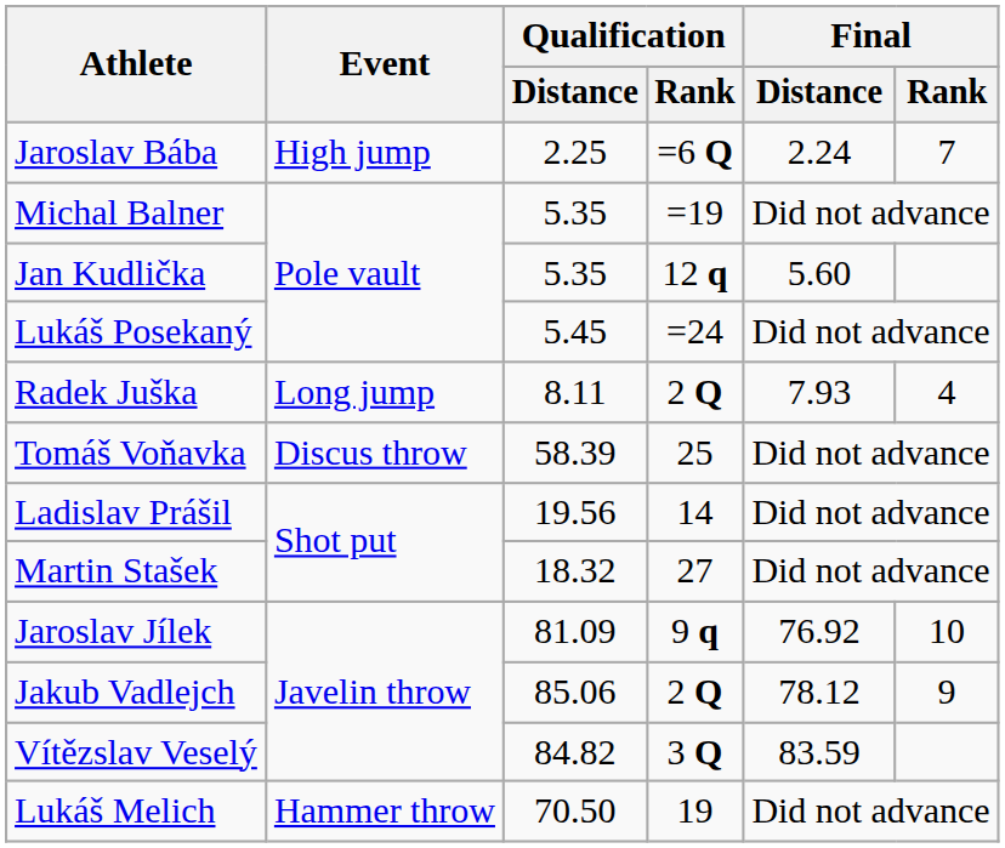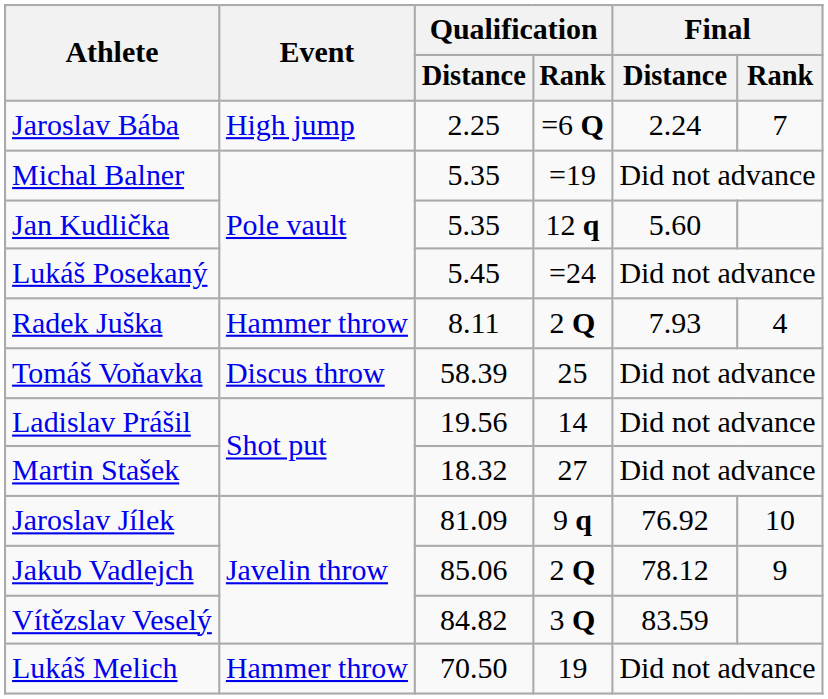 <table class="wikitable" style="font-size:90%">
 <tr>
 <th rowspan=2>Athlete</th>
 <th rowspan=2>Event</th>
 <th colspan=2>Qualification</th>
 <th colspan=2>Final</th>
 </tr>
 <tr style="font-size:95%">
 <th>Distance</th>
 <th>Rank</th>
 <th>Distance</th>
 <th>Rank</th>
 </tr>
 <tr align=center>
 <td align=left><a href='#'>Jaroslav Bába</a></td>
 <td style="text-align:left;"><a href='#'>High jump</a></td>
 <td>2.25</td>
 <td>=6 <strong>Q</strong></td>
 <td>2.24</td>
 <td>7</td>
 </tr>
 <tr align=center>
 <td align=left><a href='#'>Michal Balner</a></td>
 <td style="text-align:left;" rowspan=3><a href='#'>Pole vault</a></td>
 <td>5.35</td>
 <td>=19</td>
 <td colspan=2>Did not advance</td>
 </tr>
 <tr align=center>
 <td align=left><a href='#'>Jan Kudlička</a></td>
 <td>5.35</td>
 <td>12 <strong>q</strong></td>
 <td>5.60</td>
 <td></td>
 </tr>
 <tr align=center>
 <td align=left><a href='#'>Lukáš Posekaný</a></td>
 <td>5.45</td>
 <td>=24</td>
 <td colspan=2>Did not advance</td>
 </tr>
 <tr align=center>
 <td align=left><a href='#'>Radek Juška</a></td>
-<td style="text-align:left;"><a href='#'>Long jump</a></td>
+<td style="text-align:left;"><a href='#'>Hammer throw</a></td>
 <td>8.11 <strong></strong></td>
 <td>2 <strong>Q</strong></td>
 <td>7.93</td>
 <td>4</td>
 </tr>
 <tr align=center>
 <td align=left><a href='#'>Tomáš Voňavka</a></td>
 <td style="text-align:left;"><a href='#'>Discus throw</a></td>
 <td>58.39</td>
 <td>25</td>
 <td colspan=2>Did not advance</td>
 </tr>
 <tr align=center>
 <td align=left><a href='#'>Ladislav Prášil</a></td>
 <td style="text-align:left;" rowspan=2><a href='#'>Shot put</a></td>
 <td>19.56</td>
 <td>14</td>
 <td colspan=2>Did not advance</td>
 </tr>
 <tr align=center>
 <td align=left><a href='#'>Martin Stašek</a></td>
 <td>18.32</td>
 <td>27</td>
 <td colspan=2>Did not advance</td>
 </tr>
 <tr align=center>
 <td align=left><a href='#'>Jaroslav Jílek</a></td>
 <td style="text-align:left;" rowspan=3><a href='#'>Javelin throw</a></td>
 <td>81.09</td>
 <td>9 <strong>q</strong></td>
 <td>76.92</td>
 <td>10</td>
 </tr>
 <tr align=center>
 <td align=left><a href='#'>Jakub Vadlejch</a></td>
 <td>85.06</td>
 <td>2 <strong>Q</strong></td>
 <td>78.12</td>
 <td>9</td>
 </tr>
 <tr align=center>
 <td align=left><a href='#'>Vítězslav Veselý</a></td>
 <td>84.82 <strong></strong></td>
 <td>3 <strong>Q</strong></td>
 <td>83.59</td>
 <td></td>
 </tr>
 <tr align=center>
 <td align=left><a href='#'>Lukáš Melich</a></td>
 <td style="text-align:left;"><a href='#'>Hammer throw</a></td>
 <td>70.50</td>
 <td>19</td>
 <td colspan=2>Did not advance</td>
 </tr>
 </table>
